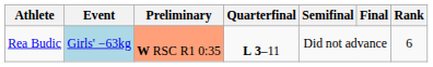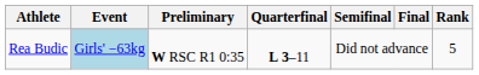 <table class="wikitable" style="text-align:left; font-size:90%">
 <tr>
 <th>Athlete</th>
 <th>Event</th>
 <th>Preliminary</th>
 <th>Quarterfinal</th>
 <th>Semifinal</th>
 <th>Final</th>
 <th>Rank</th>
 </tr>
 <tr>
 <td><a href='#'>Rea Budic</a></td>
 <td style="background: lightblue;"><a href='#'>Girls' −63kg</a></td>
-<td align=center style="background: lightsalmon;"> <br> <strong>W</strong> RSC R1 0:35</td>
+<td align=center> <br> <strong>W</strong> RSC R1 0:35</td>
 <td align=center> <br> <strong>L</strong> <strong>3</strong>–11</td>
 <td align=center colspan=2>Did not advance</td>
-<td align=center>6</td>
+<td align=center>5</td>
 </tr>
 </table>
